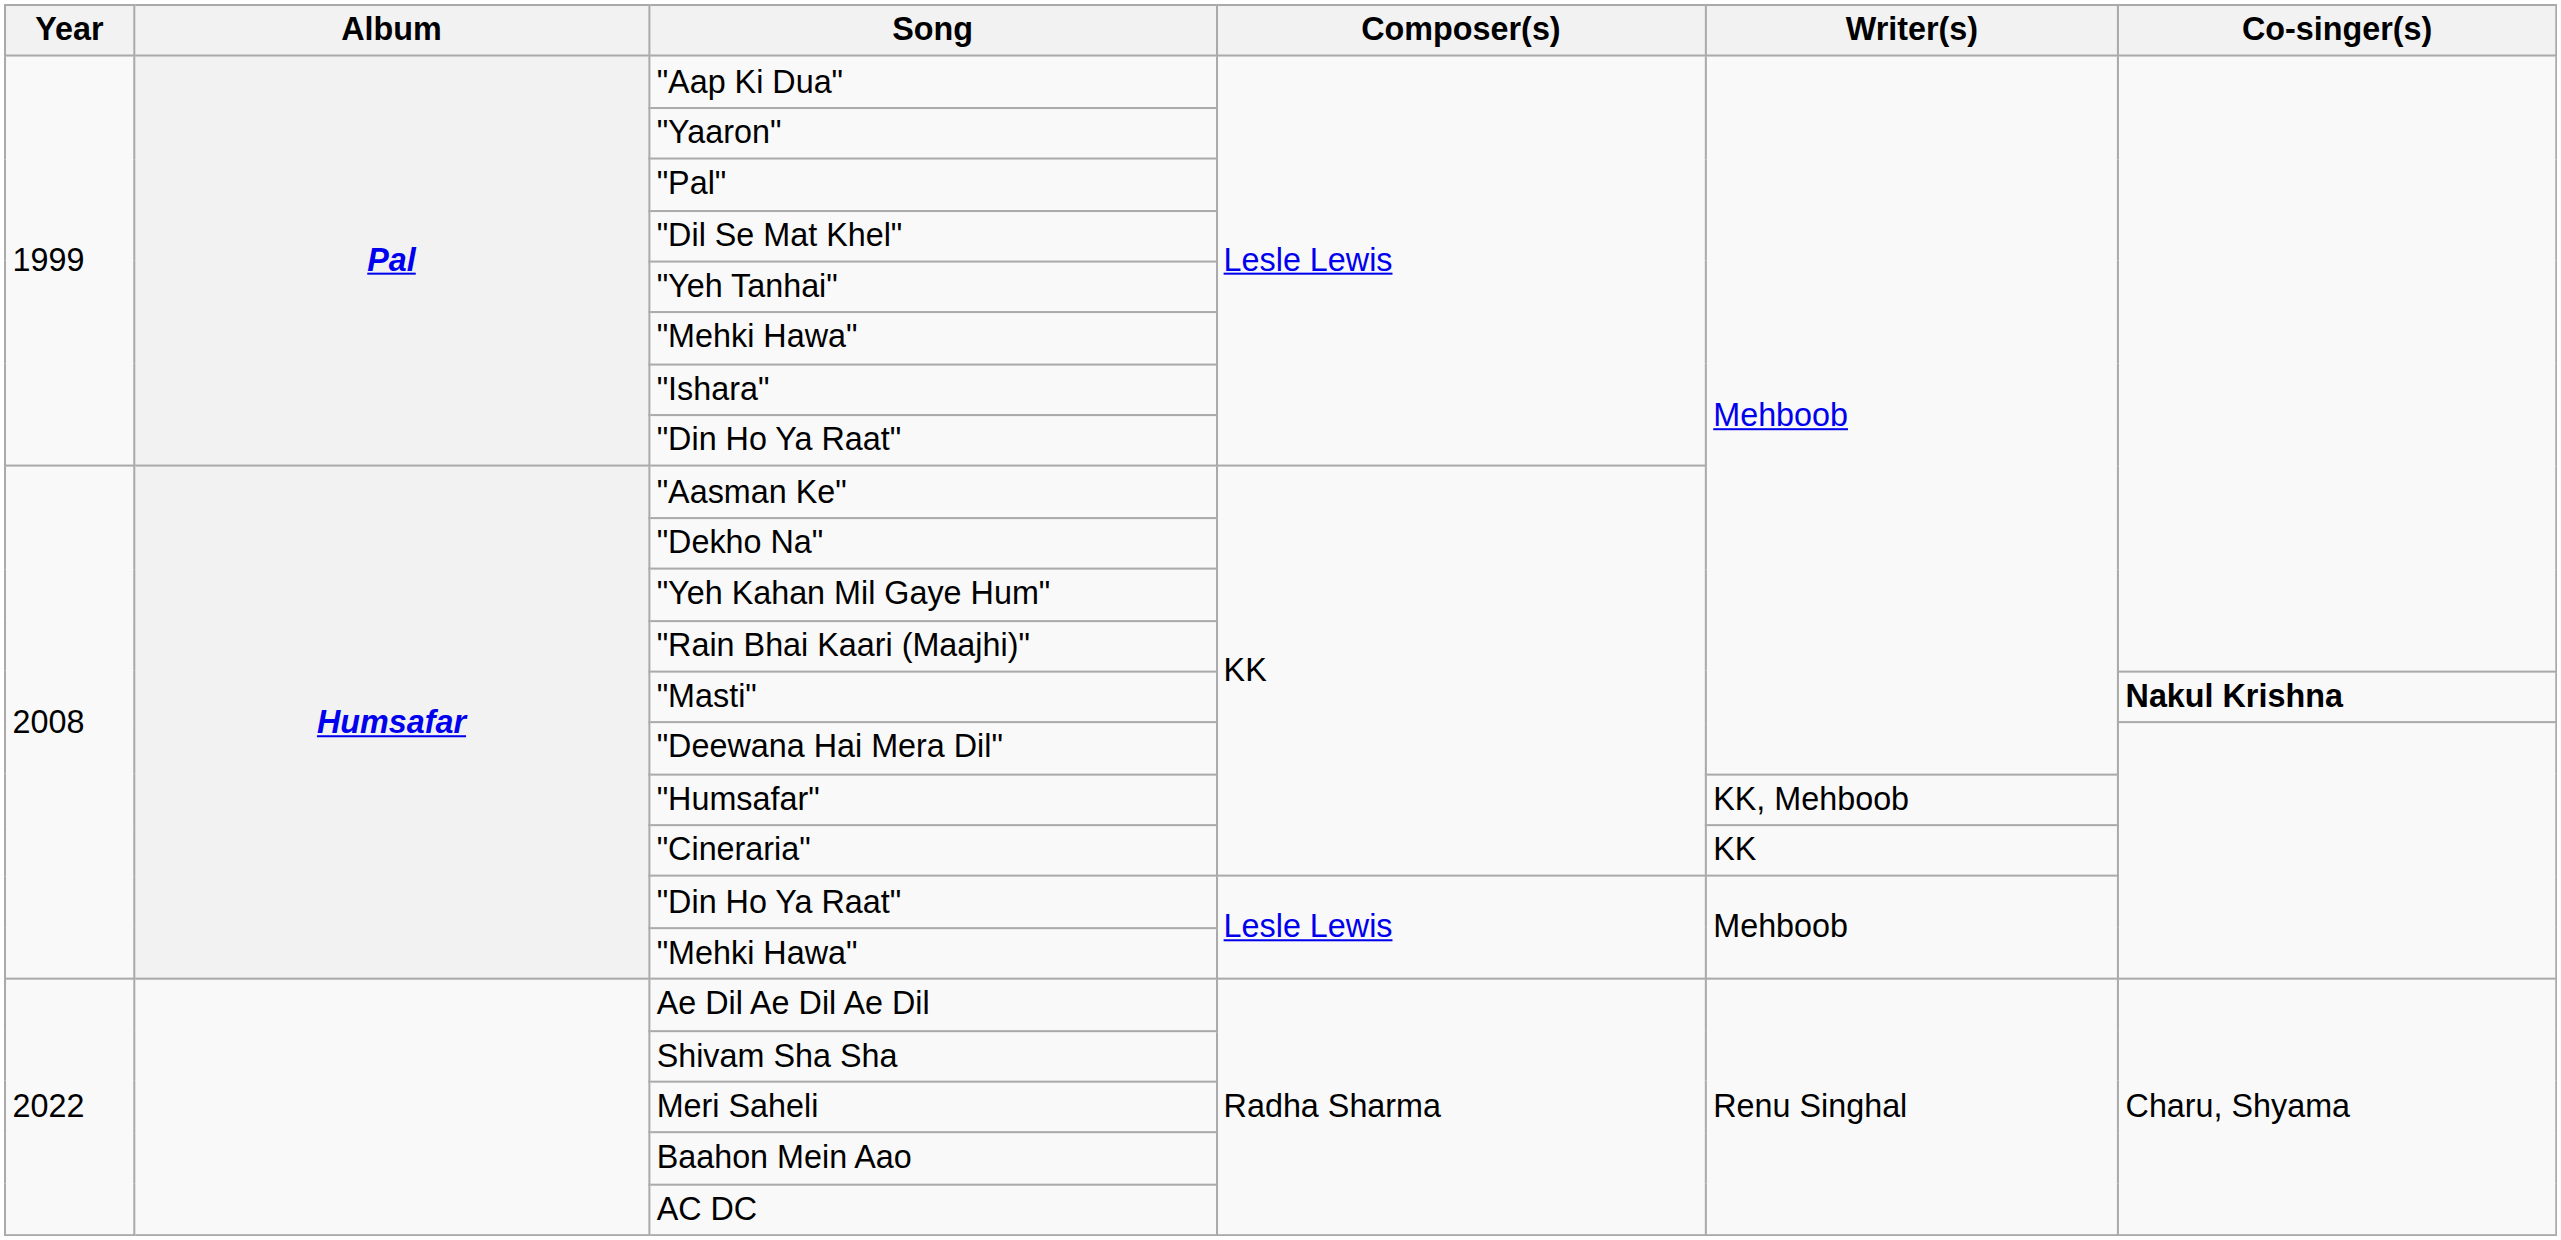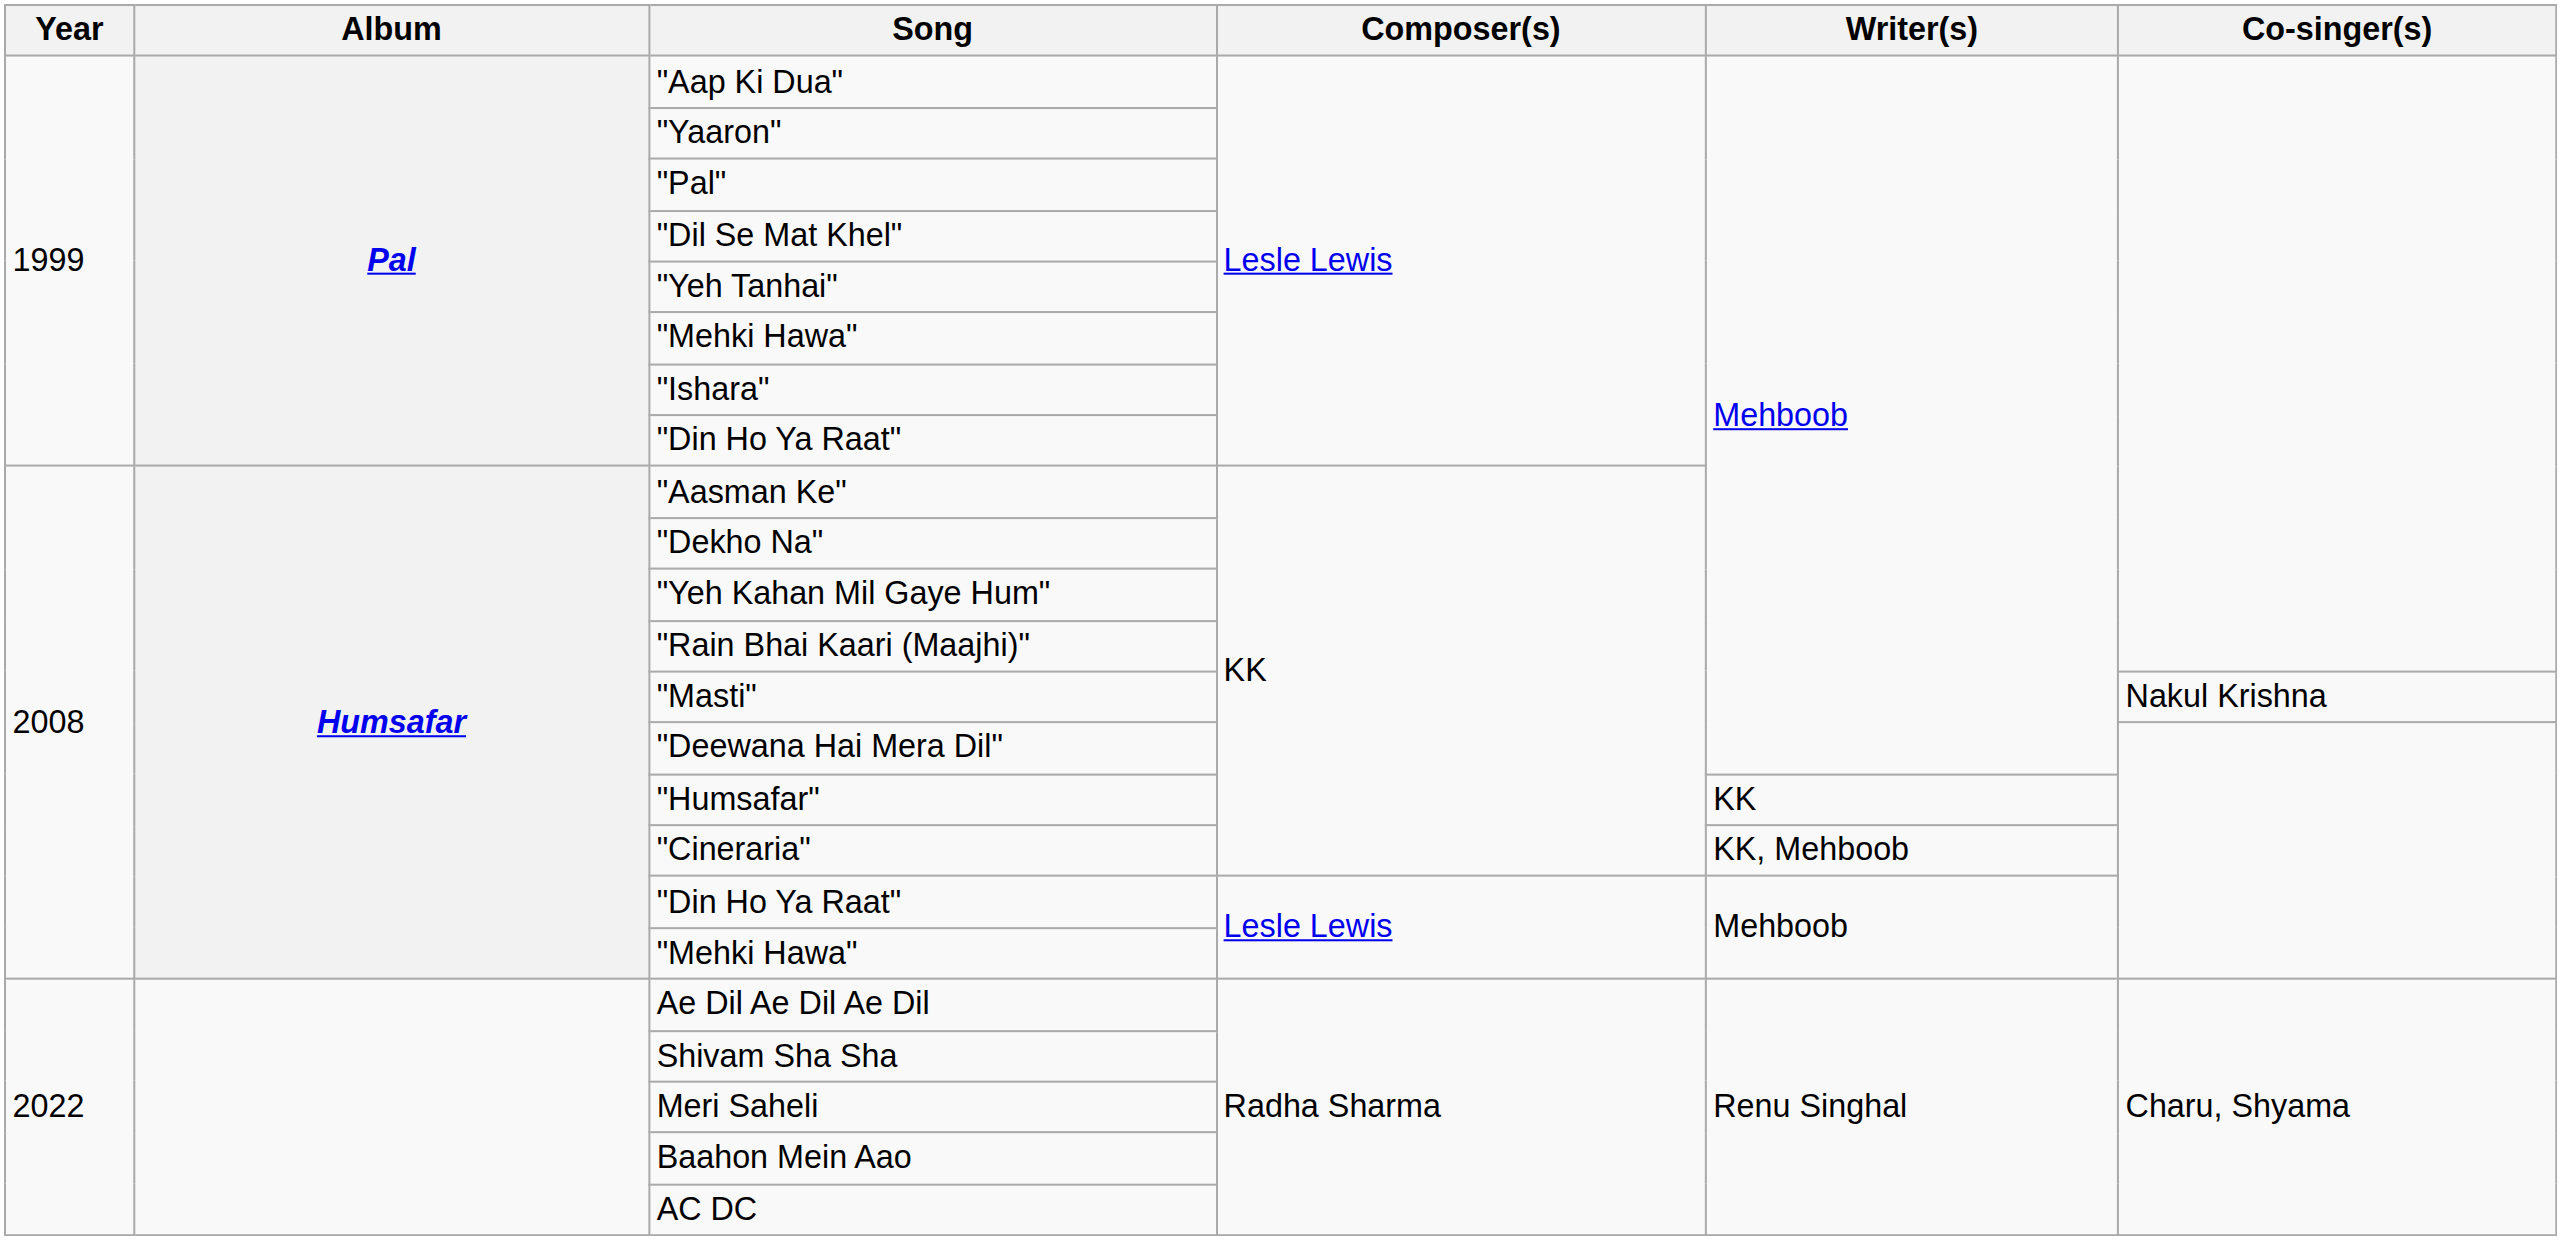 <table class="wikitable plainrowheaders" width="100%" textcolor:#000;">
 <tr>
 <th scope="col" width=5%><strong>Year</strong></th>
 <th scope="col" width=20%><strong>Album</strong></th>
 <th scope="col" width=22%><strong>Song</strong></th>
 <th scope="col" width=19%><strong>Composer(s)</strong></th>
 <th scope="col" width=16%><strong>Writer(s)</strong></th>
 <th scope="col" width=17%><strong>Co-singer(s)</strong></th>
 </tr>
 <tr>
 <td rowspan="8">1999</td>
 <th scope="row" rowspan="8"><em><a href='#'>Pal</a></em></th>
 <td>"Aap Ki Dua"</td>
 <td rowspan="8"><a href='#'>Lesle Lewis</a></td>
 <td rowspan="14"><a href='#'>Mehboob</a></td>
 <td rowspan="12"></td>
 </tr>
 <tr>
 <td>"Yaaron"</td>
 </tr>
 <tr>
 <td>"Pal"</td>
 </tr>
 <tr>
 <td>"Dil Se Mat Khel"</td>
 </tr>
 <tr>
 <td>"Yeh Tanhai"</td>
 </tr>
 <tr>
 <td>"Mehki Hawa"</td>
 </tr>
 <tr>
 <td>"Ishara"</td>
 </tr>
 <tr>
 <td>"Din Ho Ya Raat"</td>
 </tr>
 <tr>
 <td rowspan="10">2008</td>
 <th scope="row" rowspan="10"><em><a href='#'>Humsafar</a></em></th>
 <td>"Aasman Ke"</td>
 <td rowspan="8">KK</td>
 </tr>
 <tr>
 <td>"Dekho Na"</td>
 </tr>
 <tr>
 <td>"Yeh Kahan Mil Gaye Hum"</td>
 </tr>
 <tr>
 <td>"Rain Bhai Kaari (Maajhi)"</td>
 </tr>
 <tr>
 <td>"Masti"</td>
-<td><strong>Nakul Krishna</strong></td>
+<td>Nakul Krishna</td>
 </tr>
 <tr>
 <td>"Deewana Hai Mera Dil"</td>
 <td rowspan="5"></td>
 </tr>
 <tr>
 <td>"Humsafar"</td>
-<td>KK, Mehboob</td>
+<td>KK</td>
 </tr>
 <tr>
 <td>"Cineraria"</td>
-<td>KK</td>
+<td>KK, Mehboob</td>
 </tr>
 <tr>
 <td>"Din Ho Ya Raat"</td>
 <td rowspan="2"><a href='#'>Lesle Lewis</a></td>
 <td rowspan="2">Mehboob</td>
 </tr>
 <tr>
 <td>"Mehki Hawa"</td>
 </tr>
 <tr>
 <td rowspan="5">2022</td>
 <td rowspan="5"></td>
 <td>Ae Dil Ae Dil Ae Dil</td>
 <td rowspan="5">Radha Sharma</td>
 <td rowspan="5">Renu Singhal</td>
 <td rowspan="5">Charu, Shyama</td>
 </tr>
 <tr>
 <td>Shivam Sha Sha</td>
 </tr>
 <tr>
 <td>Meri Saheli</td>
 </tr>
 <tr>
 <td>Baahon Mein Aao</td>
 </tr>
 <tr>
 <td>AC DC</td>
 </tr>
 </table>
